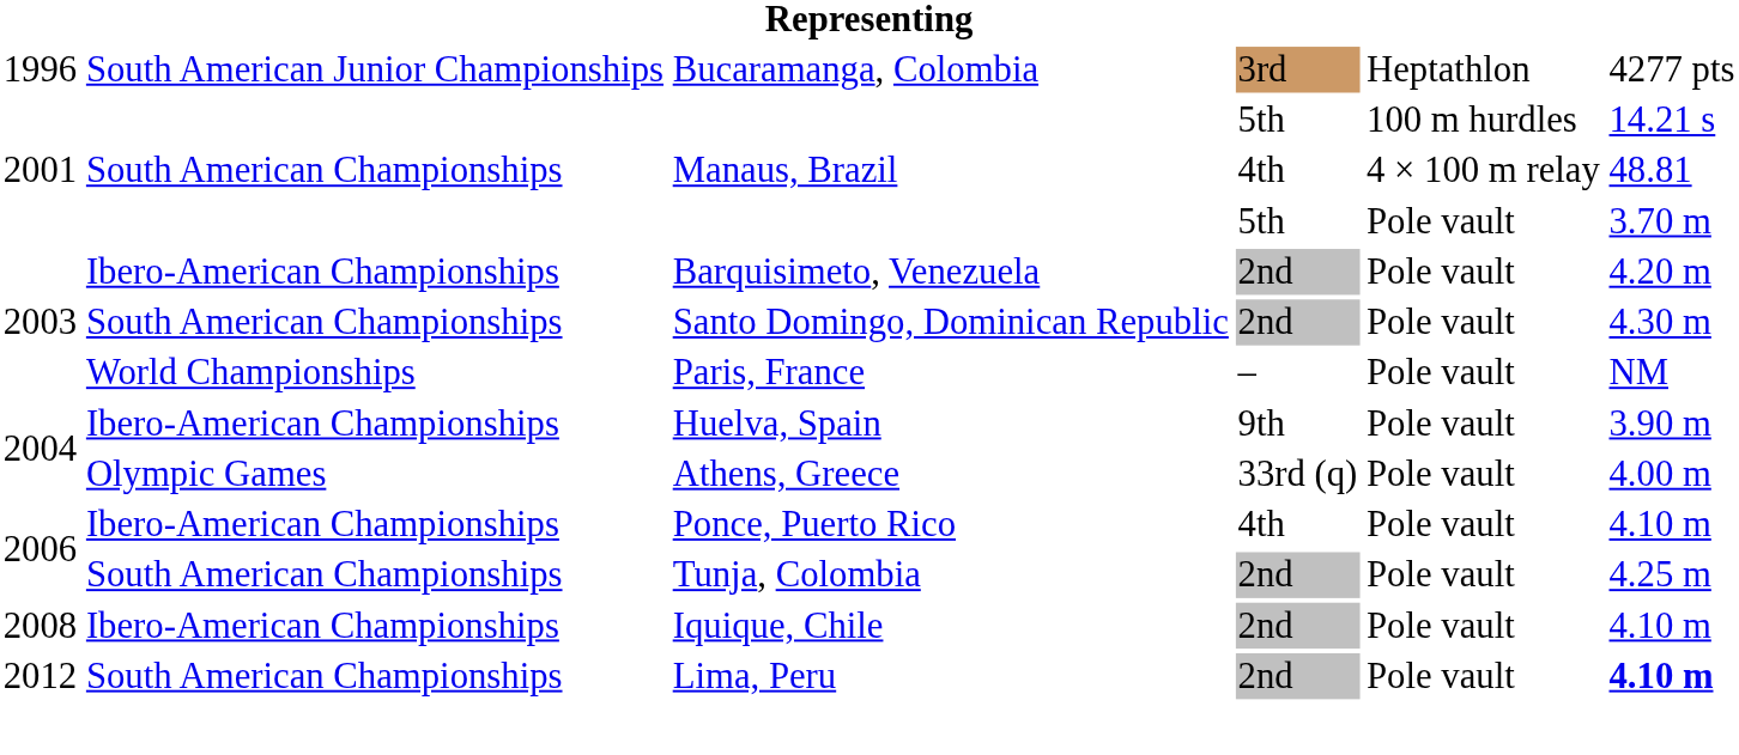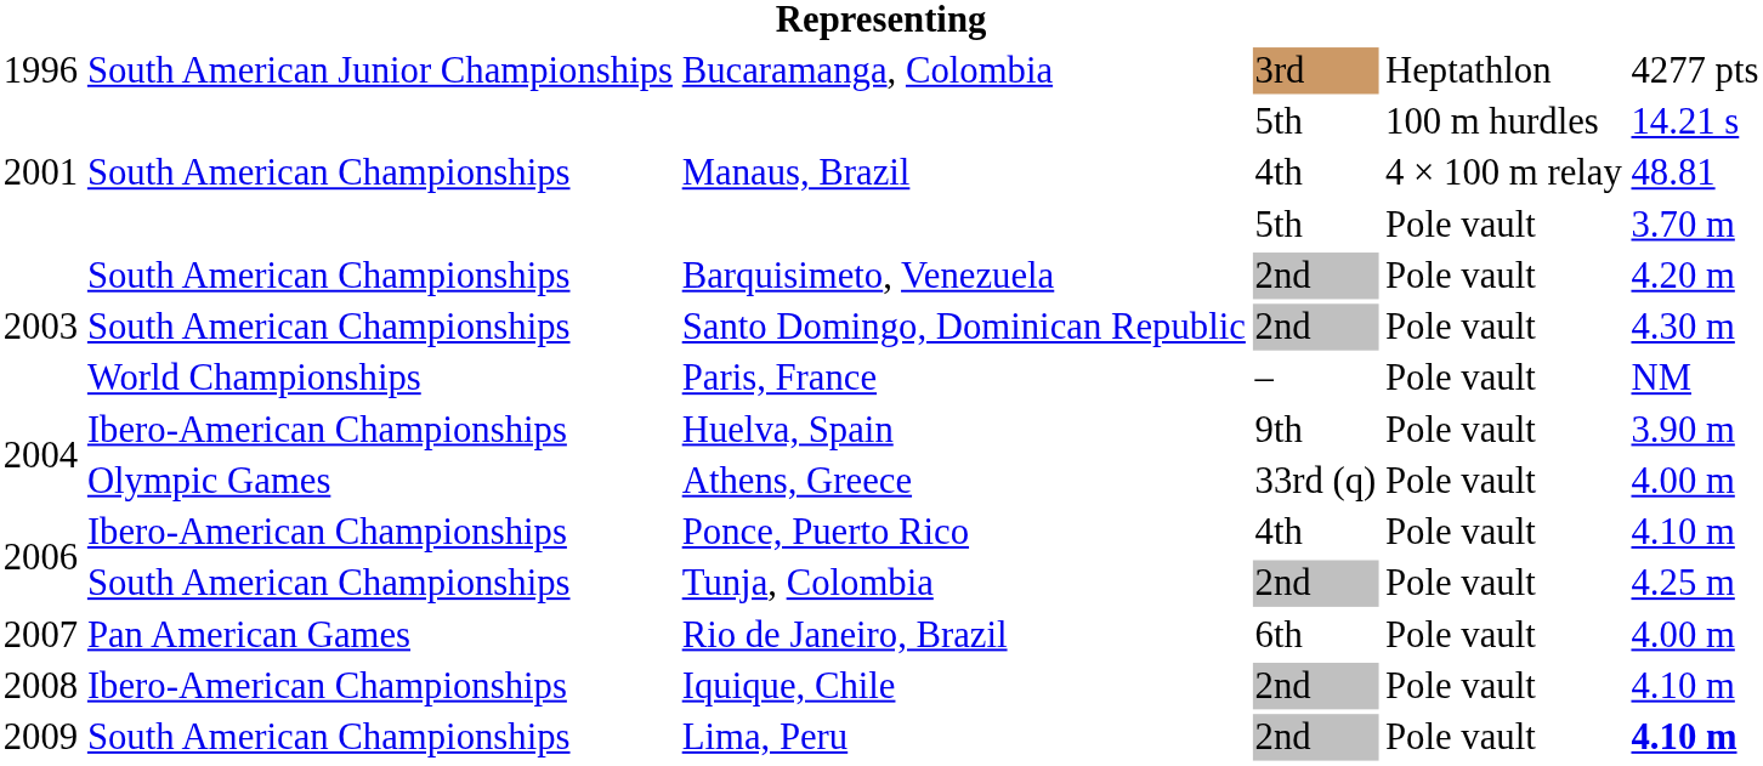 <table>
 <tr>
 <th colspan="6">Representing </th>
 </tr>
 <tr>
 <td>1996</td>
 <td><a href='#'>South American Junior Championships</a></td>
 <td><a href='#'>Bucaramanga</a>, <a href='#'>Colombia</a></td>
 <td bgcolor="cc9966">3rd</td>
 <td>Heptathlon</td>
 <td>4277 pts</td>
 </tr>
 <tr>
 <td rowspan=3>2001</td>
 <td rowspan=3><a href='#'>South American Championships</a></td>
 <td rowspan=3><a href='#'>Manaus, Brazil</a></td>
 <td>5th</td>
 <td>100 m hurdles</td>
 <td><a href='#'>14.21 s</a></td>
 </tr>
 <tr>
 <td>4th</td>
 <td>4 × 100 m relay</td>
 <td><a href='#'>48.81</a></td>
 </tr>
 <tr>
 <td>5th</td>
 <td>Pole vault</td>
 <td><a href='#'>3.70 m</a></td>
 </tr>
 <tr>
 <td rowspan=3>2003</td>
-<td><a href='#'>Ibero-American Championships</a></td>
+<td><a href='#'>South American Championships</a></td>
 <td><a href='#'>Barquisimeto</a>, <a href='#'>Venezuela</a></td>
 <td bgcolor="silver">2nd</td>
 <td>Pole vault</td>
 <td><a href='#'>4.20 m</a></td>
 </tr>
 <tr>
 <td><a href='#'>South American Championships</a></td>
 <td><a href='#'>Santo Domingo, Dominican Republic</a></td>
 <td bgcolor="silver">2nd</td>
 <td>Pole vault</td>
 <td><a href='#'>4.30 m</a></td>
 </tr>
 <tr>
 <td><a href='#'>World Championships</a></td>
 <td><a href='#'>Paris, France</a></td>
 <td>–</td>
 <td>Pole vault</td>
 <td><a href='#'>NM</a></td>
 </tr>
 <tr>
 <td rowspan=2>2004</td>
 <td><a href='#'>Ibero-American Championships</a></td>
 <td><a href='#'>Huelva, Spain</a></td>
 <td>9th</td>
 <td>Pole vault</td>
 <td><a href='#'>3.90 m</a></td>
 </tr>
 <tr>
 <td><a href='#'>Olympic Games</a></td>
 <td><a href='#'>Athens, Greece</a></td>
 <td>33rd (q)</td>
 <td>Pole vault</td>
 <td><a href='#'>4.00 m</a></td>
 </tr>
 <tr>
 <td rowspan=2>2006</td>
 <td><a href='#'>Ibero-American Championships</a></td>
 <td><a href='#'>Ponce, Puerto Rico</a></td>
 <td>4th</td>
 <td>Pole vault</td>
 <td><a href='#'>4.10 m</a></td>
 </tr>
 <tr>
 <td><a href='#'>South American Championships</a></td>
 <td><a href='#'>Tunja</a>, <a href='#'>Colombia</a></td>
 <td bgcolor="silver">2nd</td>
 <td>Pole vault</td>
 <td><a href='#'>4.25 m</a></td>
 </tr>
 <tr>
+<td>2007</td>
+<td><a href='#'>Pan American Games</a></td>
+<td><a href='#'>Rio de Janeiro, Brazil</a></td>
+<td>6th</td>
+<td>Pole vault</td>
+<td><a href='#'>4.00 m</a></td>
+</tr>
+<tr>
 <td>2008</td>
 <td><a href='#'>Ibero-American Championships</a></td>
 <td><a href='#'>Iquique, Chile</a></td>
 <td bgcolor="silver">2nd</td>
 <td>Pole vault</td>
 <td><a href='#'>4.10 m</a></td>
 </tr>
 <tr>
-<td>2012</td>
+<td>2009</td>
 <td><a href='#'>South American Championships</a></td>
 <td><a href='#'>Lima, Peru</a></td>
 <td bgcolor="silver">2nd</td>
 <td>Pole vault</td>
 <td><strong><a href='#'>4.10 m</a></strong></td>
 </tr>
 </table>
